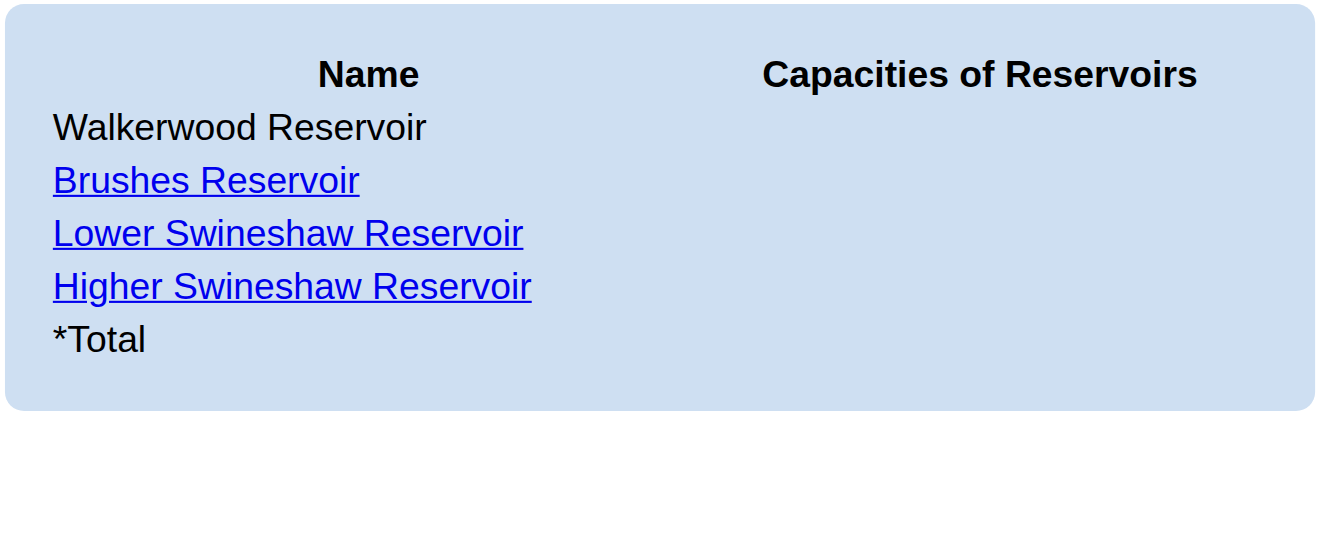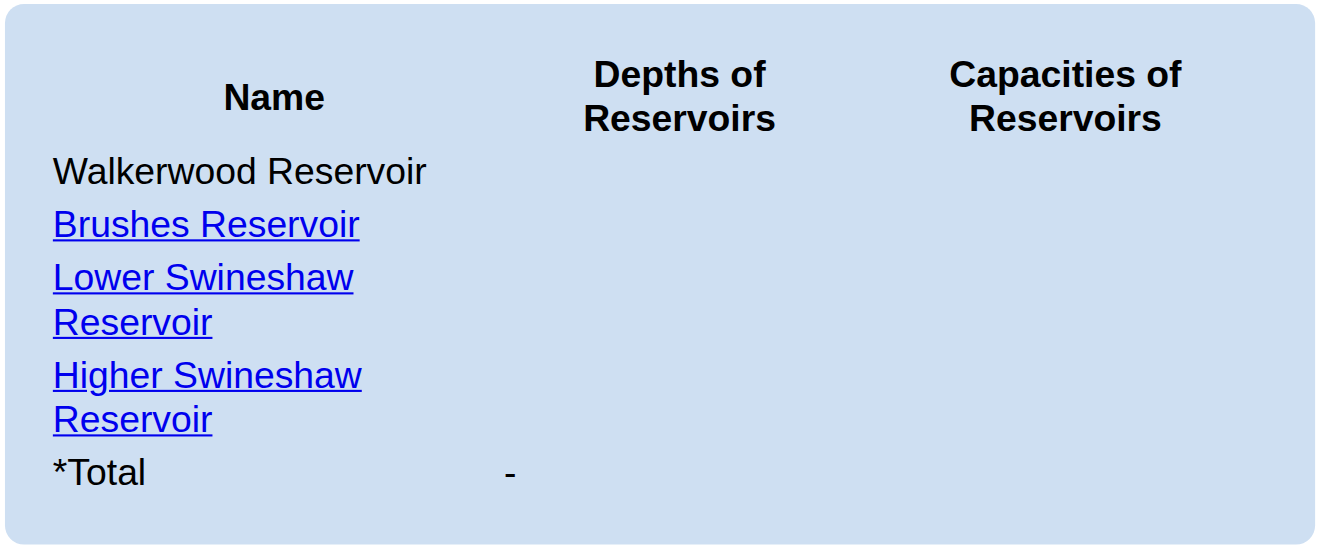 <table style="width: 70%; margin-top: 8px; font-size: +1.1em; margin-left: auto; margin-right: auto; background-color:#cedff2; padding: 20px; border-radius: 9px;">
 <tr>
 <th>Name</th>
+<th>Depths of Reservoirs</th>
 <th>Capacities of Reservoirs</th>
 </tr>
 <tr>
 <td>Walkerwood Reservoir</td>
 <td></td>
+<td></td>
 </tr>
 <tr>
 <td><a href='#'>Brushes Reservoir</a></td>
+<td></td>
 <td></td>
 </tr>
 <tr>
 <td><a href='#'>Lower Swineshaw Reservoir</a></td>
 <td></td>
+<td></td>
 </tr>
 <tr>
 <td><a href='#'>Higher Swineshaw Reservoir</a></td>
 <td></td>
+<td></td>
 </tr>
 <tr>
 <td>*Total</td>
+<td>-</td>
 <td> </td>
 </tr>
 </table>
